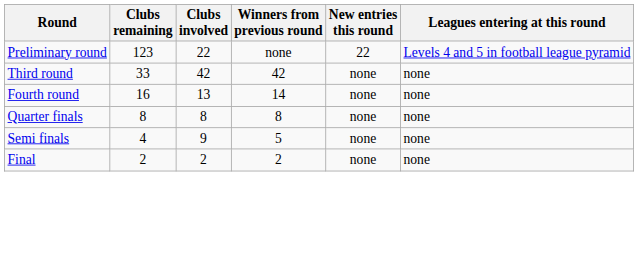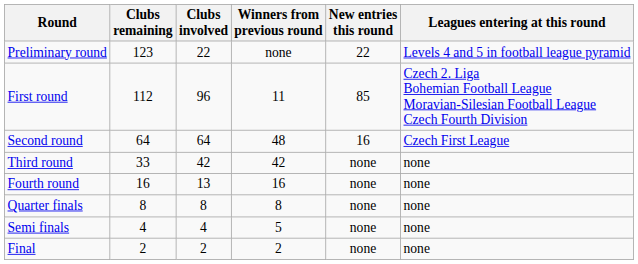 <table class="wikitable">
 <tr>
 <th>Round</th>
 <th>Clubs<br>remaining</th>
 <th>Clubs<br>involved</th>
 <th>Winners from<br>previous round</th>
 <th>New entries<br>this round</th>
 <th>Leagues entering at this round</th>
 </tr>
 <tr>
 <td><a href='#'>Preliminary round</a></td>
 <td align="center">123</td>
 <td align="center">22</td>
 <td align="center">none</td>
 <td align="center">22</td>
 <td><a href='#'>Levels 4 and 5 in football league pyramid</a></td>
 </tr>
 <tr>
+<td><a href='#'>First round</a></td>
+<td align="center">112</td>
+<td align="center">96</td>
+<td align="center">11</td>
+<td align="center">85</td>
+<td><a href='#'>Czech 2. Liga</a><br><a href='#'>Bohemian Football League</a><br><a href='#'>Moravian-Silesian Football League</a><br><a href='#'>Czech Fourth Division</a></td>
+</tr>
+<tr>
+<td><a href='#'>Second round</a></td>
+<td align="center">64</td>
+<td align="center">64</td>
+<td align="center">48</td>
+<td align="center">16</td>
+<td><a href='#'>Czech First League</a></td>
+</tr>
+<tr>
 <td><a href='#'>Third round</a></td>
 <td align="center">33</td>
 <td align="center">42</td>
 <td align="center">42</td>
 <td align="center">none</td>
 <td>none</td>
 </tr>
 <tr>
 <td><a href='#'>Fourth round</a></td>
 <td align="center">16</td>
 <td align="center">13</td>
-<td align="center">14</td>
+<td align="center">16</td>
 <td align="center">none</td>
 <td>none</td>
 </tr>
 <tr>
 <td><a href='#'>Quarter finals</a></td>
 <td align="center">8</td>
 <td align="center">8</td>
 <td align="center">8</td>
 <td align="center">none</td>
 <td>none</td>
 </tr>
 <tr>
 <td><a href='#'>Semi finals</a></td>
 <td align="center">4</td>
-<td align="center">9</td>
+<td align="center">4</td>
 <td align="center">5</td>
 <td align="center">none</td>
 <td>none</td>
 </tr>
 <tr>
 <td><a href='#'>Final</a></td>
 <td align="center">2</td>
 <td align="center">2</td>
 <td align="center">2</td>
 <td align="center">none</td>
 <td>none</td>
 </tr>
 </table>
